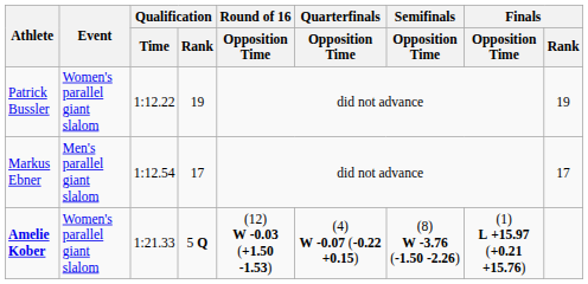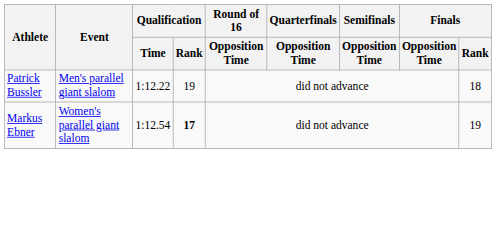 <table class="wikitable" style="font-size:90%">
 <tr>
 <th rowspan="2">Athlete</th>
 <th rowspan="2">Event</th>
 <th colspan="2">Qualification</th>
 <th>Round of 16</th>
 <th>Quarterfinals</th>
 <th>Semifinals</th>
 <th colspan=2>Finals</th>
 </tr>
 <tr>
 <th>Time</th>
 <th>Rank</th>
 <th>Opposition<br>Time</th>
 <th>Opposition<br>Time</th>
 <th>Opposition<br>Time</th>
 <th>Opposition<br>Time</th>
 <th>Rank</th>
 </tr>
 <tr>
 <td><a href='#'>Patrick Bussler</a></td>
-<td><a href='#'>Women's parallel giant slalom</a></td>
+<td><a href='#'>Men's parallel giant slalom</a></td>
 <td align="center">1:12.22</td>
 <td align="center">19</td>
 <td colspan=4 align="center">did not advance</td>
-<td align="center">19</td>
+<td align="center">18</td>
 </tr>
 <tr>
 <td><a href='#'>Markus Ebner</a></td>
-<td><a href='#'>Men's parallel giant slalom</a></td>
+<td><a href='#'>Women's parallel giant slalom</a></td>
 <td align="center">1:12.54</td>
-<td align="center">17</td>
+<td align="center"><strong>17</strong></td>
 <td colspan=4 align="center">did not advance</td>
-<td align="center">17</td>
-</tr>
-<tr>
-<td><strong><a href='#'>Amelie Kober</a></strong></td>
-<td><a href='#'>Women's parallel giant slalom</a></td>
-<td align="center">1:21.33</td>
-<td align="center">5 <strong>Q</strong></td>
-<td align="center"> (12)<br><strong>W</strong> <strong>-0.03</strong> (<strong>+1.50</strong> <strong>-1.53</strong>)</td>
-<td align="center"> (4)<br><strong>W</strong> <strong>-0.07</strong> (<strong>-0.22</strong> <strong>+0.15</strong>)</td>
-<td align="center"> (8)<br><strong>W</strong> <strong>-3.76</strong> (<strong>-1.50</strong> <strong>-2.26</strong>)</td>
-<td align="center"> (1)<br><strong>L</strong> <strong>+15.97</strong> (<strong>+0.21</strong> <strong>+15.76</strong>)</td>
-<td align="center"></td>
+<td align="center">19</td>
 </tr>
 </table>
